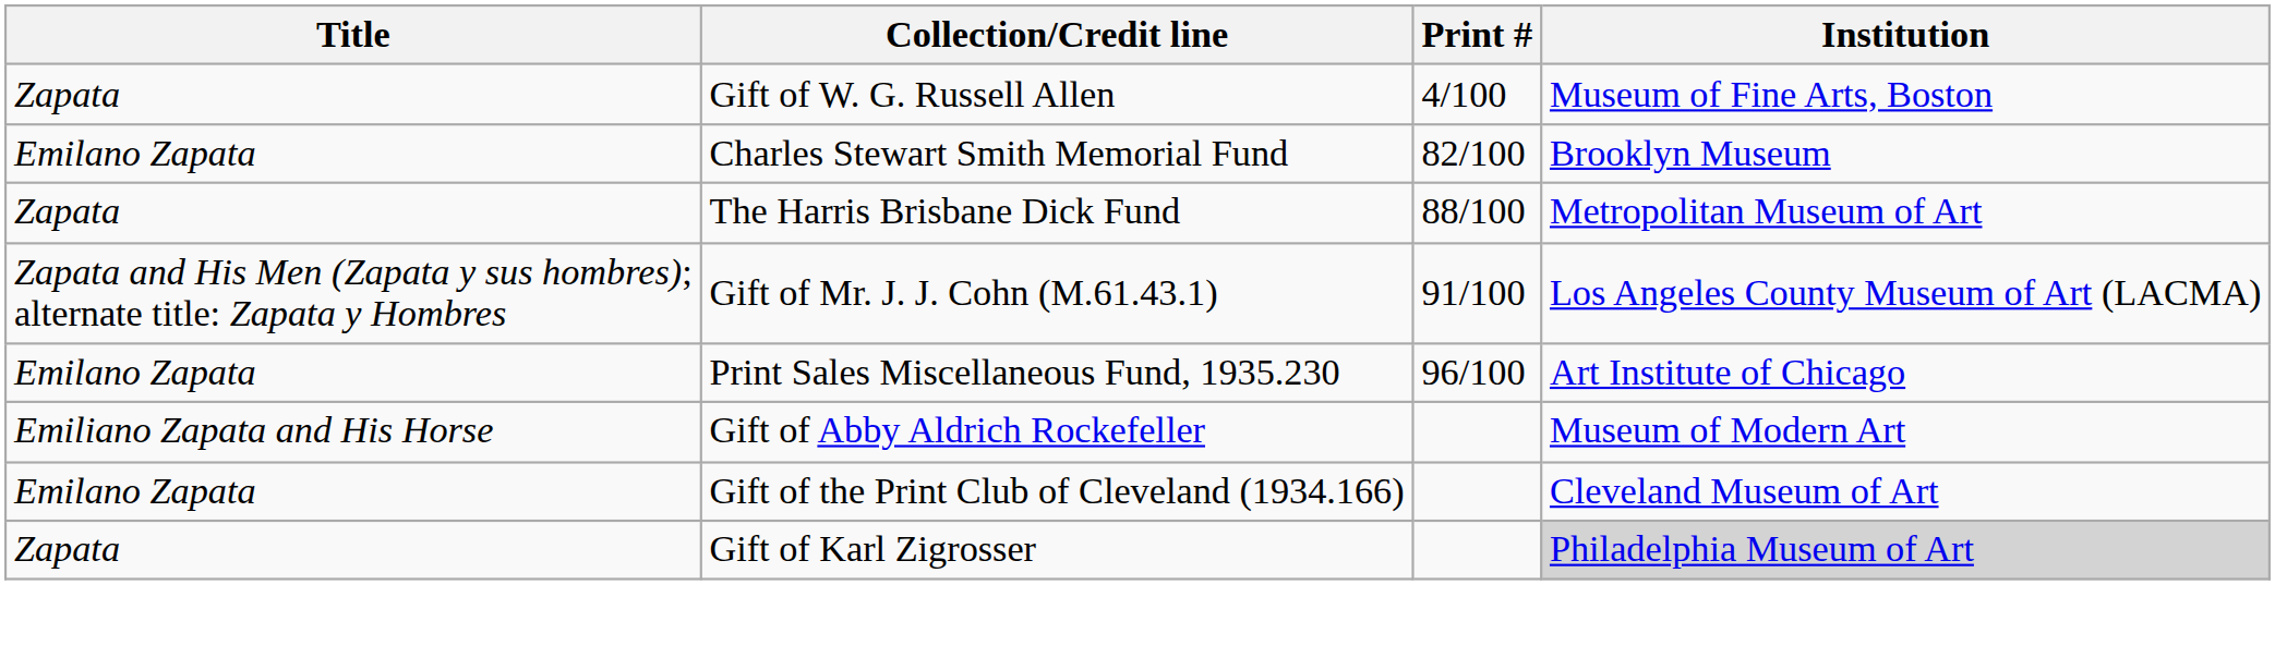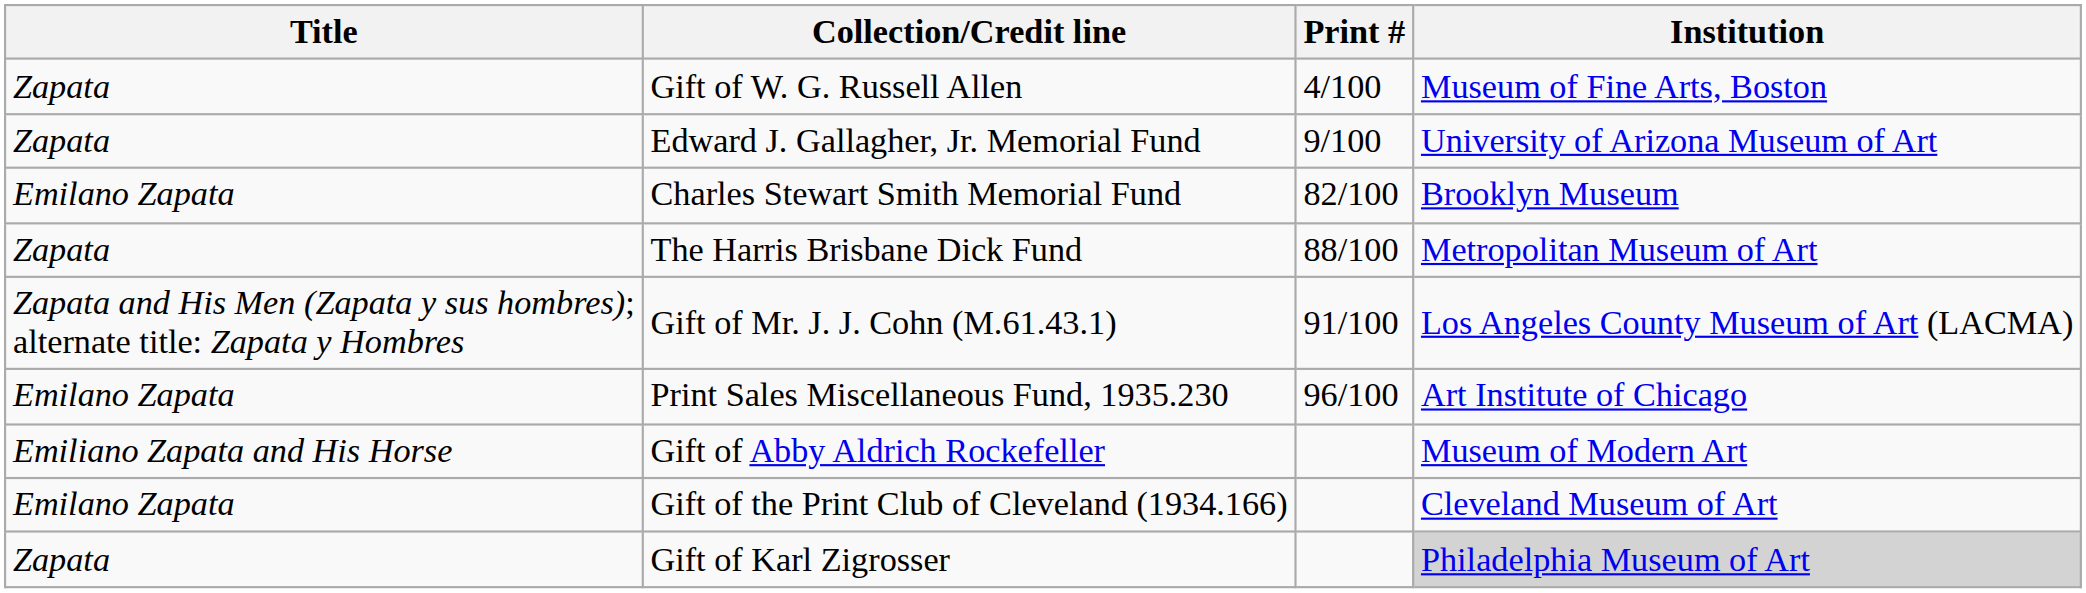 <table class="wikitable">
 <tr>
 <th>Title</th>
 <th>Collection/Credit line</th>
 <th>Print #</th>
 <th>Institution</th>
 </tr>
 <tr>
 <td><em>Zapata</em></td>
 <td>Gift of W. G. Russell Allen</td>
 <td>4/100</td>
 <td><a href='#'>Museum of Fine Arts, Boston</a></td>
+</tr>
+<tr>
+<td><em>Zapata</em></td>
+<td>Edward J. Gallagher, Jr. Memorial Fund</td>
+<td>9/100</td>
+<td><a href='#'>University of Arizona Museum of Art</a></td>
 </tr>
 <tr>
 <td><em>Emilano Zapata</em></td>
 <td>Charles Stewart Smith Memorial Fund</td>
 <td>82/100</td>
 <td><a href='#'>Brooklyn Museum</a></td>
 </tr>
 <tr>
 <td><em>Zapata</em></td>
 <td>The Harris Brisbane Dick Fund</td>
 <td>88/100</td>
 <td><a href='#'>Metropolitan Museum of Art</a></td>
 </tr>
 <tr>
 <td><em>Zapata and His Men (Zapata y sus hombres)</em>;<br>alternate title: <em>Zapata y Hombres</em></td>
 <td>Gift of Mr. J. J. Cohn (M.61.43.1)</td>
 <td>91/100</td>
 <td><a href='#'>Los Angeles County Museum of Art</a> (LACMA)</td>
 </tr>
 <tr>
 <td><em>Emilano Zapata</em></td>
 <td>Print Sales Miscellaneous Fund, 1935.230</td>
 <td>96/100</td>
 <td><a href='#'>Art Institute of Chicago</a></td>
 </tr>
 <tr>
 <td><em>Emiliano Zapata and His Horse</em></td>
 <td>Gift of <a href='#'>Abby Aldrich Rockefeller</a></td>
 <td></td>
 <td><a href='#'>Museum of Modern Art</a></td>
 </tr>
 <tr>
 <td><em>Emilano Zapata</em></td>
 <td>Gift of the Print Club of Cleveland (1934.166)</td>
 <td></td>
 <td><a href='#'>Cleveland Museum of Art</a></td>
 </tr>
 <tr>
 <td><em>Zapata</em></td>
 <td>Gift of Karl Zigrosser</td>
 <td></td>
 <td style="background: lightgrey;"><a href='#'>Philadelphia Museum of Art</a></td>
 </tr>
 </table>
